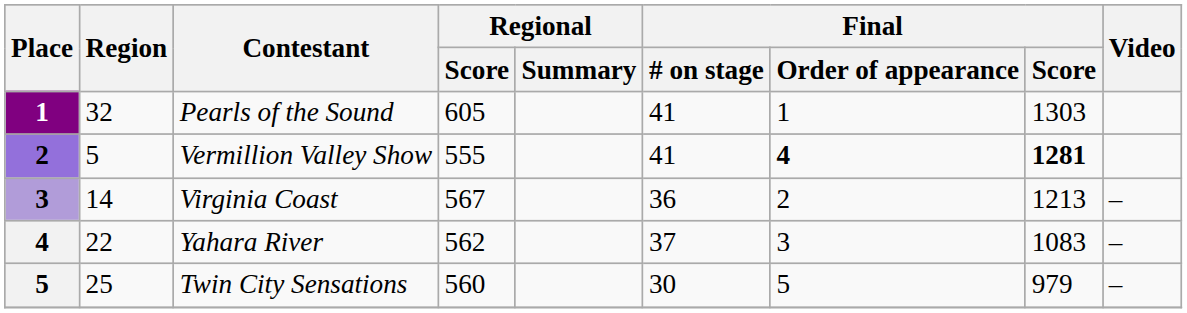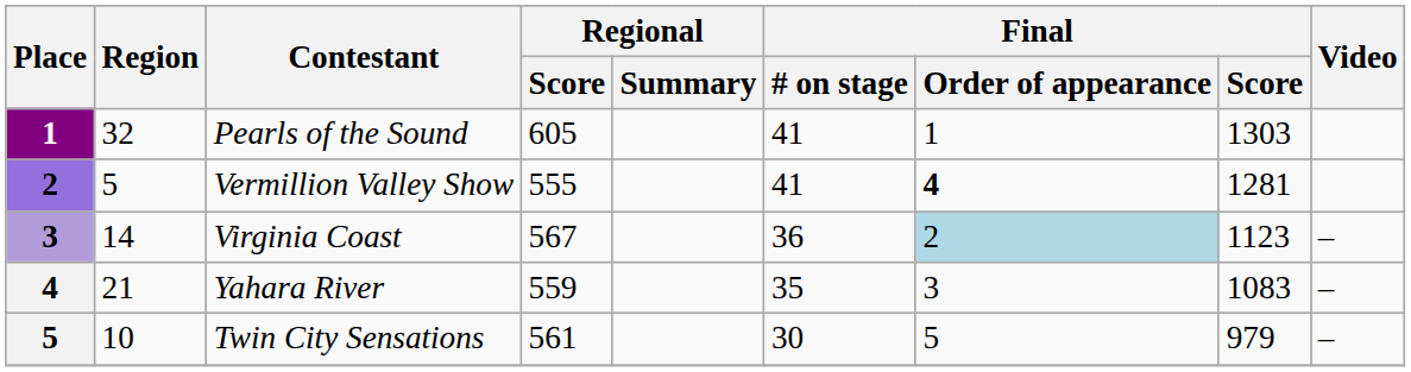 <table class="wikitable sortable">
 <tr>
 <th scope="col" rowspan="2">Place</th>
 <th scope="col" rowspan="2">Region</th>
 <th scope="col" rowspan="2">Contestant</th>
 <th colspan="2" scope="col">Regional</th>
 <th colspan="3">Final</th>
 <th rowspan="2" scope="col" class="unsortable">Video</th>
 </tr>
 <tr>
 <th scope="col">Score</th>
 <th scope="col" class="unsortable">Summary</th>
 <th># on stage</th>
 <th scope="col">Order of appearance</th>
 <th scope="col">Score</th>
 </tr>
 <tr>
 <th scope="row" style="background: #800080; color:#fff;">1</th>
 <td>32</td>
 <td><em>Pearls of the Sound</em></td>
 <td>605</td>
 <td></td>
 <td>41</td>
 <td>1</td>
 <td>1303</td>
 <td></td>
 </tr>
 <tr>
 <th style="background: #9370DB;">2</th>
 <td>5</td>
 <td><em>Vermillion Valley Show</em></td>
 <td>555</td>
 <td></td>
 <td>41</td>
 <td><strong>4</strong></td>
-<td><strong>1281</strong></td>
+<td>1281</td>
 <td></td>
 </tr>
 <tr>
 <th style="background: #B19CD9;">3</th>
 <td>14</td>
 <td><em>Virginia Coast</em></td>
 <td>567</td>
 <td></td>
 <td>36</td>
-<td>2</td>
-<td>1213</td>
+<td style="background: lightblue;">2</td>
+<td>1123</td>
 <td>–</td>
 </tr>
 <tr>
 <th>4</th>
-<td>22</td>
+<td>21</td>
 <td><em>Yahara River</em></td>
-<td>562</td>
+<td>559</td>
 <td></td>
-<td>37</td>
+<td>35</td>
 <td>3</td>
 <td>1083</td>
 <td>–</td>
 </tr>
 <tr>
 <th>5</th>
-<td>25</td>
+<td>10</td>
 <td><em>Twin City Sensations</em></td>
-<td>560</td>
+<td>561</td>
 <td></td>
 <td>30</td>
 <td>5</td>
 <td>979</td>
 <td>–</td>
 </tr>
 <tr>
 </tr>
 </table>
